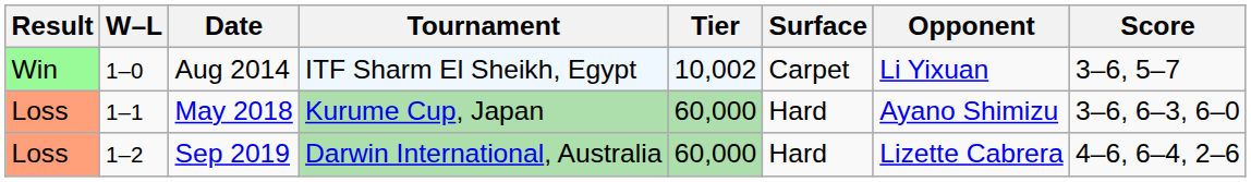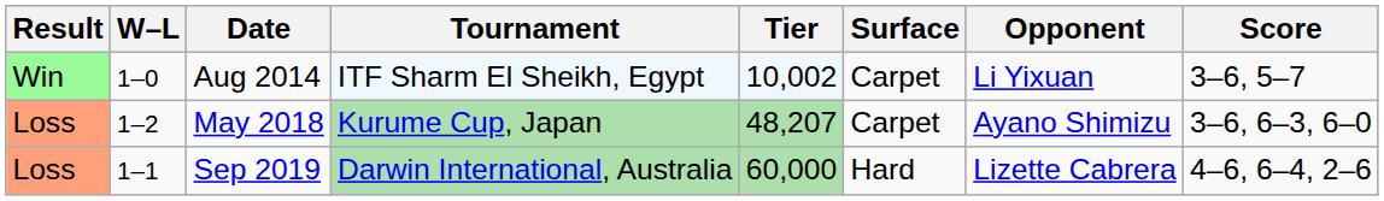 <table class="sortable wikitable">
 <tr>
 <th>Result</th>
 <th class="unsortable">W–L</th>
 <th>Date</th>
 <th>Tournament</th>
 <th>Tier</th>
 <th>Surface</th>
 <th>Opponent</th>
 <th class="unsortable">Score</th>
 </tr>
 <tr>
 <td style="background:#98fb98;">Win</td>
 <td><small>1–0</small></td>
 <td>Aug 2014</td>
 <td style="background:#f0f8ff;">ITF Sharm El Sheikh, Egypt</td>
 <td style="background:#f0f8ff;">10,002</td>
 <td>Carpet</td>
 <td> <a href='#'>Li Yixuan</a></td>
 <td>3–6, 5–7</td>
 </tr>
 <tr>
 <td style="background:#ffa07a;">Loss</td>
-<td><small>1–1</small></td>
+<td><small>1–2</small></td>
 <td><a href='#'>May 2018</a></td>
 <td style="background:#addfad;"><a href='#'>Kurume Cup</a>, Japan</td>
-<td style="background:#addfad;">60,000</td>
-<td>Hard</td>
+<td style="background:#addfad;">48,207</td>
+<td>Carpet</td>
 <td> <a href='#'>Ayano Shimizu</a></td>
 <td>3–6, 6–3, 6–0</td>
 </tr>
 <tr>
 <td style="background:#ffa07a;">Loss</td>
-<td><small>1–2</small></td>
+<td><small>1–1</small></td>
 <td><a href='#'>Sep 2019</a></td>
 <td style="background:#addfad;"><a href='#'>Darwin International</a>, Australia</td>
 <td style="background:#addfad;">60,000</td>
 <td>Hard</td>
 <td> <a href='#'>Lizette Cabrera</a></td>
 <td>4–6, 6–4, 2–6</td>
 </tr>
 </table>
